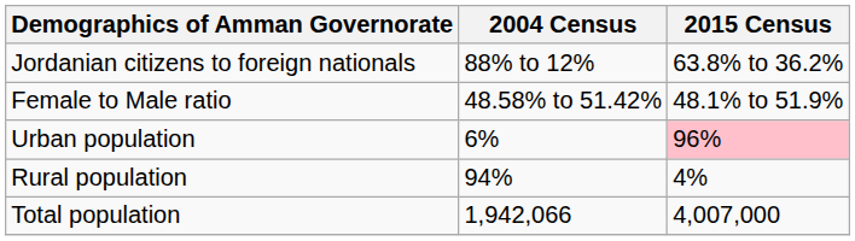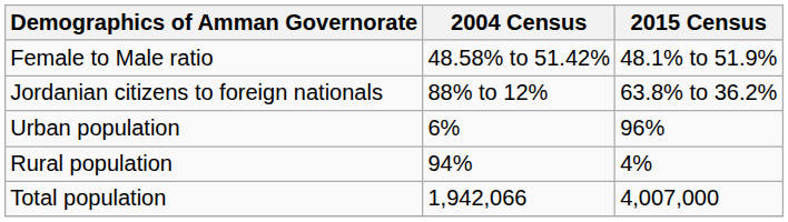 <table class="wikitable" style=" font-size:100%">
 <tr>
 <th>Demographics of Amman Governorate </th>
 <th>2004 Census</th>
 <th>2015 Census</th>
 </tr>
 <tr>
+<td>Female to Male ratio</td>
+<td>48.58% to 51.42%</td>
+<td>48.1% to 51.9%</td>
+</tr>
+<tr>
 <td>Jordanian citizens to foreign nationals</td>
 <td>88% to 12%</td>
 <td>63.8% to 36.2%</td>
 </tr>
 <tr>
-<td>Female to Male ratio</td>
-<td>48.58% to 51.42%</td>
-<td>48.1% to 51.9%</td>
-</tr>
-<tr>
 <td>Urban population</td>
 <td>6%</td>
-<td style="background: pink;">96%</td>
+<td>96%</td>
 </tr>
 <tr>
 <td>Rural population</td>
 <td>94%</td>
 <td>4%</td>
 </tr>
 <tr>
 <td>Total population</td>
 <td>1,942,066</td>
 <td>4,007,000</td>
 </tr>
 <tr>
 </tr>
 </table>
